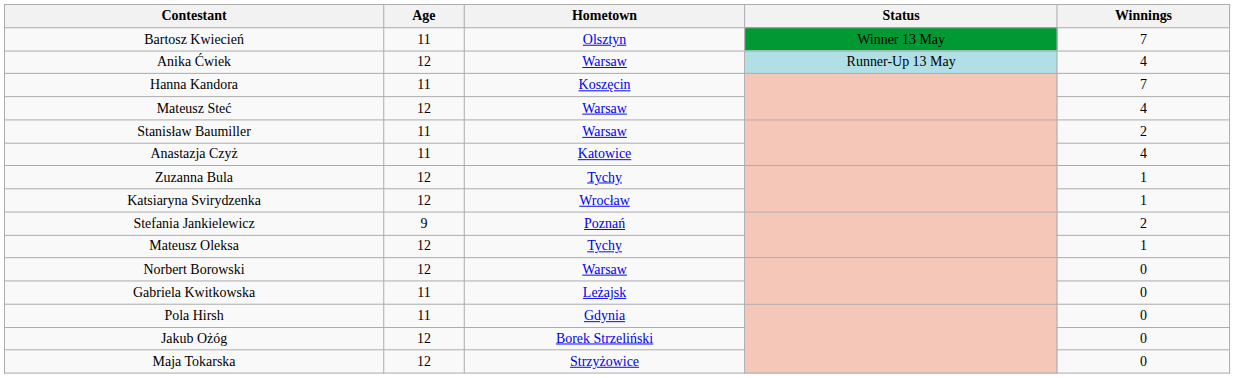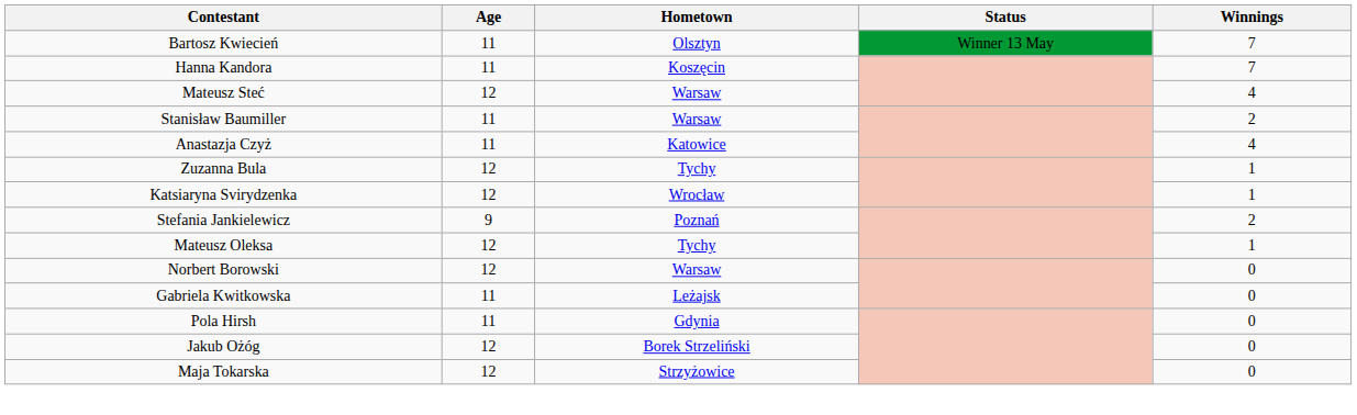 <table class="wikitable sortable" style="text-align:center; font-size:90%; border-collapse:collapse; width:100%;">
 <tr style="background:#C1D8FF;">
 <th>Contestant</th>
 <th>Age</th>
 <th>Hometown</th>
 <th>Status</th>
 <th>Winnings</th>
 </tr>
 <tr>
 <td>Bartosz Kwiecień</td>
 <td>11</td>
 <td><a href='#'>Olsztyn</a></td>
 <td style="background:#093;"><span>Winner 13 May</span></td>
 <td>7</td>
-</tr>
-<tr>
-<td>Anika Ćwiek</td>
-<td>12</td>
-<td><a href='#'>Warsaw</a></td>
-<td style="background:#B0E0E6;">Runner-Up 13 May</td>
-<td>4</td>
 </tr>
 <tr>
 <td>Hanna Kandora</td>
 <td>11</td>
 <td><a href='#'>Koszęcin</a></td>
 <td style="background:#f4c7b8; text-align:center;" rowspan="2"></td>
 <td>7</td>
 </tr>
 <tr>
 <td>Mateusz Steć</td>
 <td>12</td>
 <td><a href='#'>Warsaw</a></td>
 <td>4</td>
 </tr>
 <tr>
 <td>Stanisław Baumiller</td>
 <td>11</td>
 <td><a href='#'>Warsaw</a></td>
 <td style="background:#f4c7b8; text-align:center;" rowspan="2"></td>
 <td>2</td>
 </tr>
 <tr>
 <td>Anastazja Czyż</td>
 <td>11</td>
 <td><a href='#'>Katowice</a></td>
 <td>4</td>
 </tr>
 <tr>
 <td>Zuzanna Bula</td>
 <td>12</td>
 <td><a href='#'>Tychy</a></td>
 <td style="background:#f4c7b8; text-align:center;" rowspan="2"></td>
 <td>1</td>
 </tr>
 <tr>
 <td>Katsiaryna Svirydzenka</td>
 <td>12</td>
 <td><a href='#'>Wrocław</a></td>
 <td>1</td>
 </tr>
 <tr>
 <td>Stefania Jankielewicz</td>
 <td>9</td>
 <td><a href='#'>Poznań</a></td>
 <td style="background:#f4c7b8; text-align:center;" rowspan="2"></td>
 <td>2</td>
 </tr>
 <tr>
 <td>Mateusz Oleksa</td>
 <td>12</td>
 <td><a href='#'>Tychy</a></td>
 <td>1</td>
 </tr>
 <tr>
 <td>Norbert Borowski</td>
 <td>12</td>
 <td><a href='#'>Warsaw</a></td>
 <td style="background:#f4c7b8; text-align:center;" rowspan="2"></td>
 <td>0</td>
 </tr>
 <tr>
 <td>Gabriela Kwitkowska</td>
 <td>11</td>
 <td><a href='#'>Leżajsk</a></td>
 <td>0</td>
 </tr>
 <tr>
 <td>Pola Hirsh</td>
 <td>11</td>
 <td><a href='#'>Gdynia</a></td>
 <td style="background:#f4c7b8; text-align:center;" rowspan="3"></td>
 <td>0</td>
 </tr>
 <tr>
 <td>Jakub Ożóg</td>
 <td>12</td>
 <td><a href='#'>Borek Strzeliński</a></td>
 <td>0</td>
 </tr>
 <tr>
 <td>Maja Tokarska</td>
 <td>12</td>
 <td><a href='#'>Strzyżowice</a></td>
 <td>0</td>
 </tr>
 </table>
